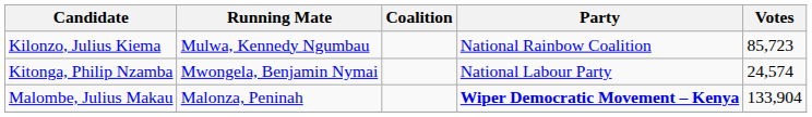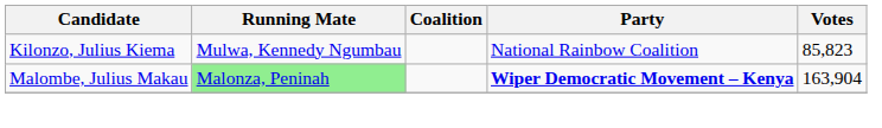 <table class="wikitable sortable">
 <tr>
 <th>Candidate</th>
 <th>Running Mate</th>
 <th>Coalition</th>
 <th>Party</th>
 <th>Votes</th>
 </tr>
 <tr>
 <td><a href='#'>Kilonzo, Julius Kiema</a></td>
 <td><a href='#'>Mulwa, Kennedy Ngumbau</a></td>
 <td></td>
 <td><a href='#'>National Rainbow Coalition</a></td>
-<td>85,723</td>
-</tr>
-<tr>
-<td><a href='#'>Kitonga, Philip Nzamba</a></td>
-<td><a href='#'>Mwongela, Benjamin Nymai</a></td>
-<td></td>
-<td><a href='#'>National Labour Party</a></td>
-<td>24,574</td>
+<td>85,823</td>
 </tr>
 <tr>
 <td><a href='#'>Malombe, Julius Makau</a></td>
-<td><a href='#'>Malonza, Peninah</a></td>
+<td style="background: lightgreen;"><a href='#'>Malonza, Peninah</a></td>
 <td></td>
 <td><strong><a href='#'>Wiper Democratic Movement – Kenya</a></strong></td>
-<td>133,904</td>
+<td>163,904</td>
 </tr>
 <tr>
 </tr>
 </table>
